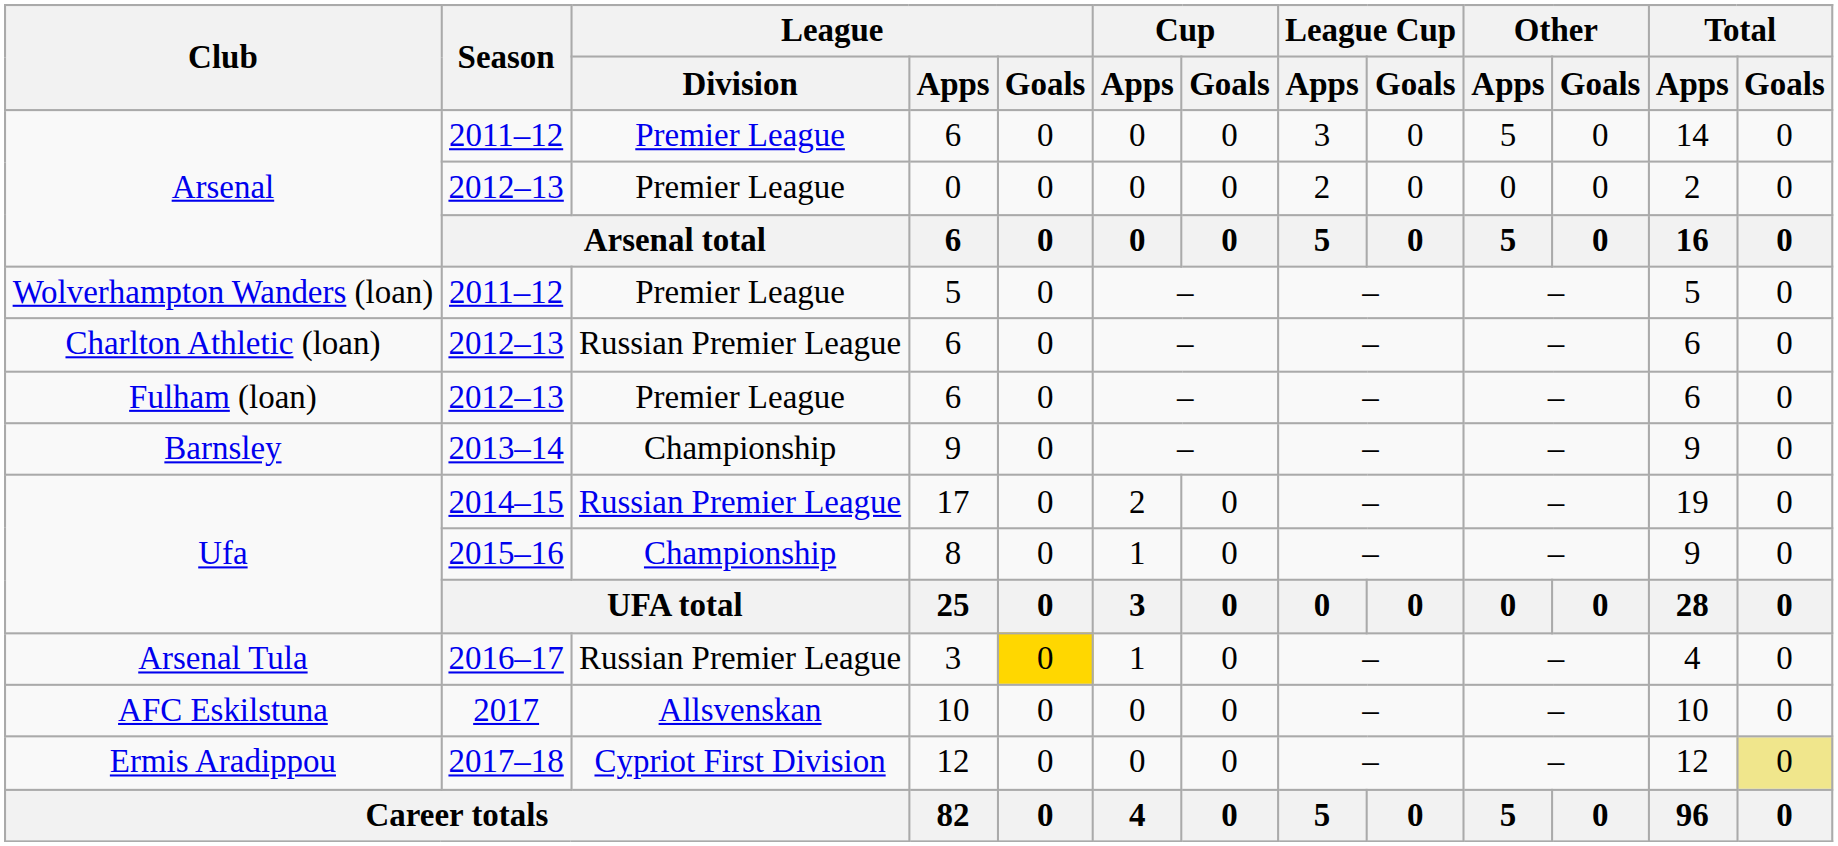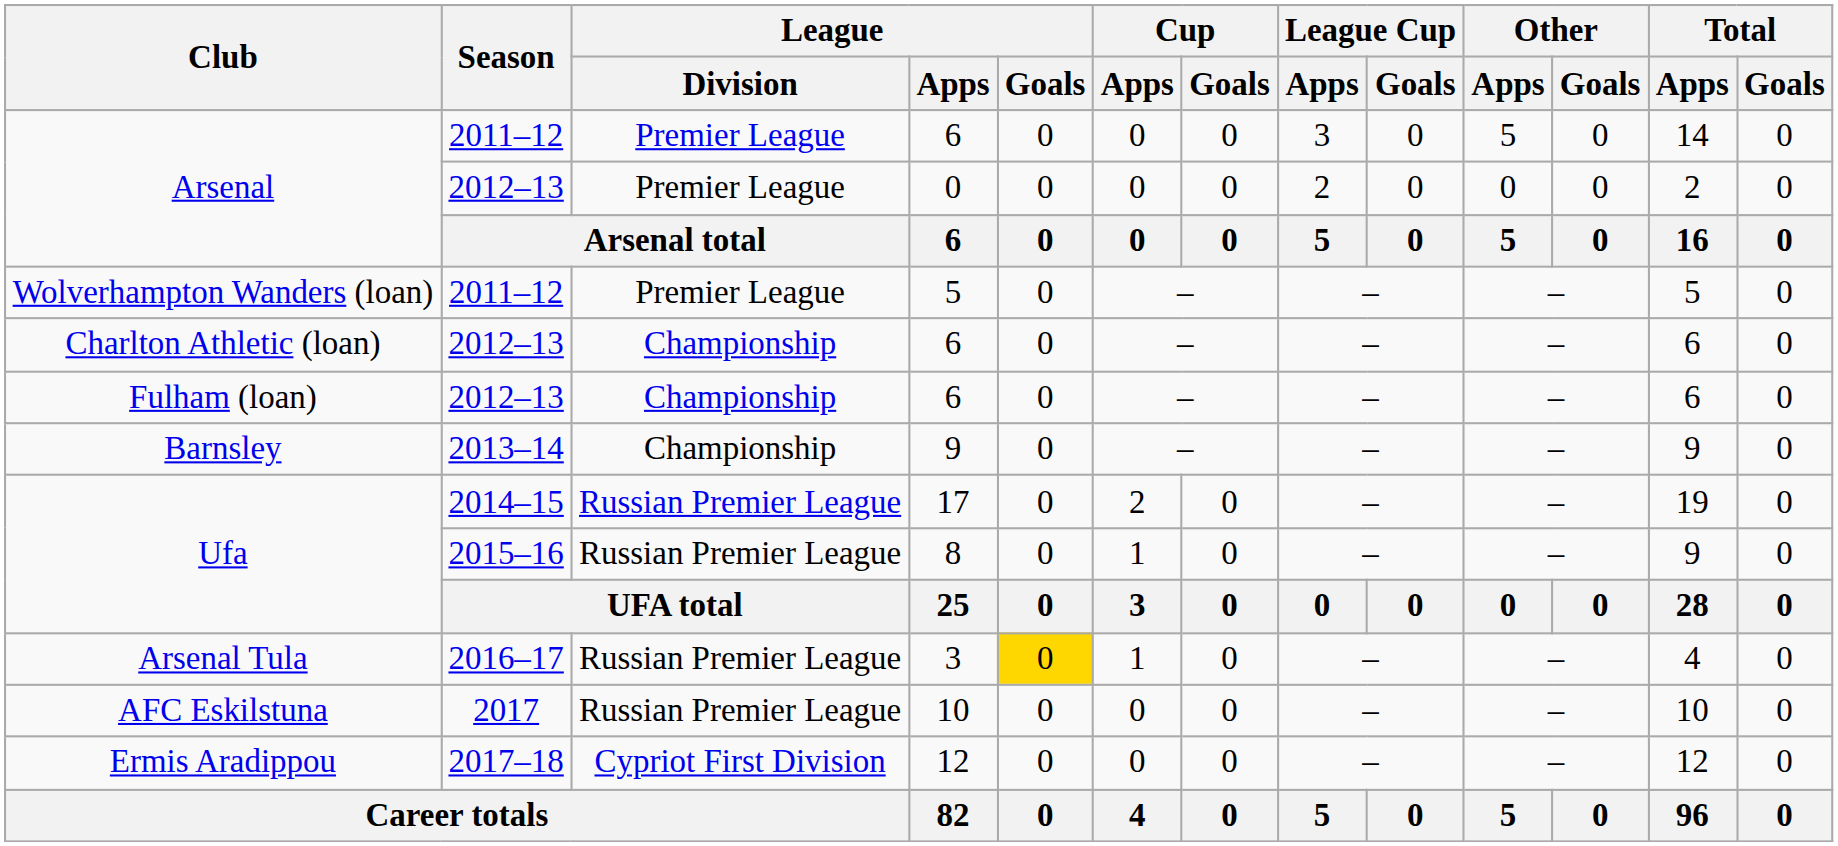 <table class="wikitable" style="text-align: center;">
 <tr>
 <th rowspan="2">Club</th>
 <th rowspan="2">Season</th>
 <th colspan="3">League</th>
 <th colspan="2">Cup</th>
 <th colspan="2">League Cup</th>
 <th colspan="2">Other</th>
 <th colspan="2">Total</th>
 </tr>
 <tr>
 <th>Division</th>
 <th>Apps</th>
 <th>Goals</th>
 <th>Apps</th>
 <th>Goals</th>
 <th>Apps</th>
 <th>Goals</th>
 <th>Apps</th>
 <th>Goals</th>
 <th>Apps</th>
 <th>Goals</th>
 </tr>
 <tr>
 <td rowspan="3" valign="center"><a href='#'>Arsenal</a></td>
 <td><a href='#'>2011–12</a></td>
 <td><a href='#'>Premier League</a></td>
 <td>6</td>
 <td>0</td>
 <td>0</td>
 <td>0</td>
 <td>3</td>
 <td>0</td>
 <td>5</td>
 <td>0</td>
 <td>14</td>
 <td>0</td>
 </tr>
 <tr>
 <td><a href='#'>2012–13</a></td>
 <td>Premier League</td>
 <td>0</td>
 <td>0</td>
 <td>0</td>
 <td>0</td>
 <td>2</td>
 <td>0</td>
 <td>0</td>
 <td>0</td>
 <td>2</td>
 <td>0</td>
 </tr>
 <tr>
 <th colspan="2">Arsenal total</th>
 <th>6</th>
 <th>0</th>
 <th>0</th>
 <th>0</th>
 <th>5</th>
 <th>0</th>
 <th>5</th>
 <th>0</th>
 <th>16</th>
 <th>0</th>
 </tr>
 <tr>
 <td rowspan="1" valign="center"><a href='#'>Wolverhampton Wanders</a> (loan)</td>
 <td><a href='#'>2011–12</a></td>
 <td>Premier League</td>
 <td>5</td>
 <td>0</td>
 <td colspan="2">–</td>
 <td colspan="2">–</td>
 <td colspan="2">–</td>
 <td>5</td>
 <td>0</td>
 </tr>
 <tr>
 <td rowspan="1" valign="center"><a href='#'>Charlton Athletic</a> (loan)</td>
 <td><a href='#'>2012–13</a></td>
-<td>Russian Premier League</td>
+<td><a href='#'>Championship</a></td>
 <td>6</td>
 <td>0</td>
 <td colspan="2">–</td>
 <td colspan="2">–</td>
 <td colspan="2">–</td>
 <td>6</td>
 <td>0</td>
 </tr>
 <tr>
 <td rowspan="1" valign="center"><a href='#'>Fulham</a> (loan)</td>
 <td><a href='#'>2012–13</a></td>
-<td>Premier League</td>
+<td><a href='#'>Championship</a></td>
 <td>6</td>
 <td>0</td>
 <td colspan="2">–</td>
 <td colspan="2">–</td>
 <td colspan="2">–</td>
 <td>6</td>
 <td>0</td>
 </tr>
 <tr>
 <td rowspan="1" valign="center"><a href='#'>Barnsley</a></td>
 <td><a href='#'>2013–14</a></td>
 <td>Championship</td>
 <td>9</td>
 <td>0</td>
 <td colspan="2">–</td>
 <td colspan="2">–</td>
 <td colspan="2">–</td>
 <td>9</td>
 <td>0</td>
 </tr>
 <tr>
 <td rowspan="3" valign="center"><a href='#'>Ufa</a></td>
 <td><a href='#'>2014–15</a></td>
 <td><a href='#'>Russian Premier League</a></td>
 <td>17</td>
 <td>0</td>
 <td>2</td>
 <td>0</td>
 <td colspan="2">–</td>
 <td colspan="2">–</td>
 <td>19</td>
 <td>0</td>
 </tr>
 <tr>
 <td><a href='#'>2015–16</a></td>
-<td><a href='#'>Championship</a></td>
+<td>Russian Premier League</td>
 <td>8</td>
 <td>0</td>
 <td>1</td>
 <td>0</td>
 <td colspan="2">–</td>
 <td colspan="2">–</td>
 <td>9</td>
 <td>0</td>
 </tr>
 <tr>
 <th colspan="2">UFA total</th>
 <th>25</th>
 <th>0</th>
 <th>3</th>
 <th>0</th>
 <th>0</th>
 <th>0</th>
 <th>0</th>
 <th>0</th>
 <th>28</th>
 <th>0</th>
 </tr>
 <tr>
 <td rowspan="1" valign="center"><a href='#'>Arsenal Tula</a></td>
 <td><a href='#'>2016–17</a></td>
 <td>Russian Premier League</td>
 <td>3</td>
 <td style="background: gold;">0</td>
 <td>1</td>
 <td>0</td>
 <td colspan="2">–</td>
 <td colspan="2">–</td>
 <td>4</td>
 <td>0</td>
 </tr>
 <tr>
 <td rowspan="1" valign="center"><a href='#'>AFC Eskilstuna</a></td>
 <td><a href='#'>2017</a></td>
-<td><a href='#'>Allsvenskan</a></td>
+<td>Russian Premier League</td>
 <td>10</td>
 <td>0</td>
 <td>0</td>
 <td>0</td>
 <td colspan="2">–</td>
 <td colspan="2">–</td>
 <td>10</td>
 <td>0</td>
 </tr>
 <tr>
 <td rowspan="1" valign="center"><a href='#'>Ermis Aradippou</a></td>
 <td><a href='#'>2017–18</a></td>
 <td><a href='#'>Cypriot First Division</a></td>
 <td>12</td>
 <td>0</td>
 <td>0</td>
 <td>0</td>
 <td colspan="2">–</td>
 <td colspan="2">–</td>
 <td>12</td>
-<td style="background: khaki;">0</td>
+<td>0</td>
 </tr>
 <tr>
 <th colspan="3">Career totals</th>
 <th>82</th>
 <th>0</th>
 <th>4</th>
 <th>0</th>
 <th>5</th>
 <th>0</th>
 <th>5</th>
 <th>0</th>
 <th>96</th>
 <th>0</th>
 </tr>
 </table>
